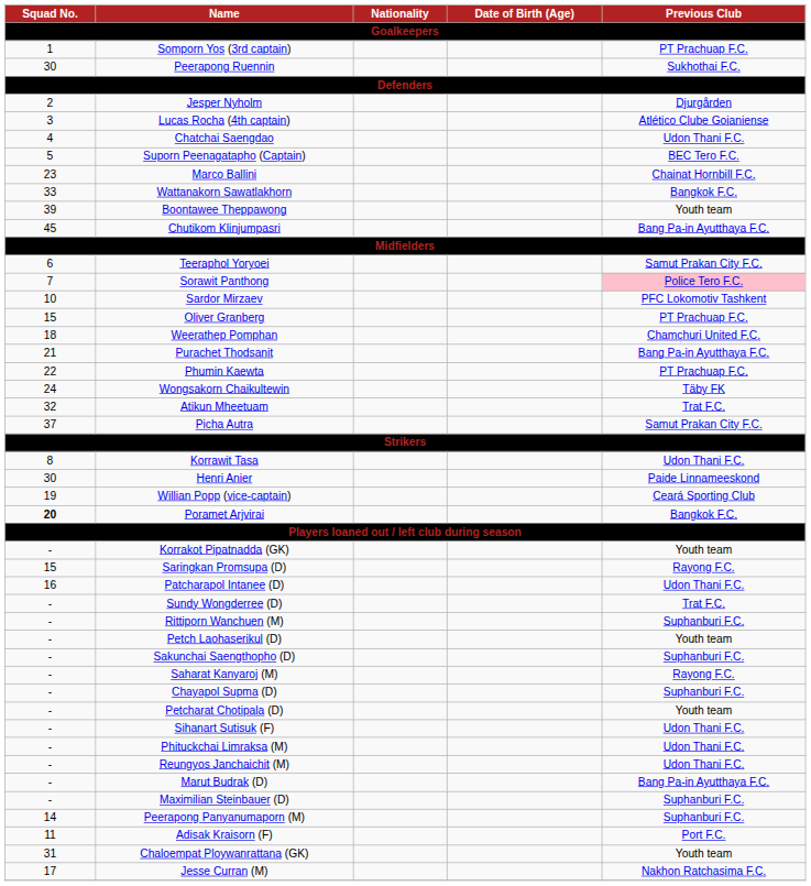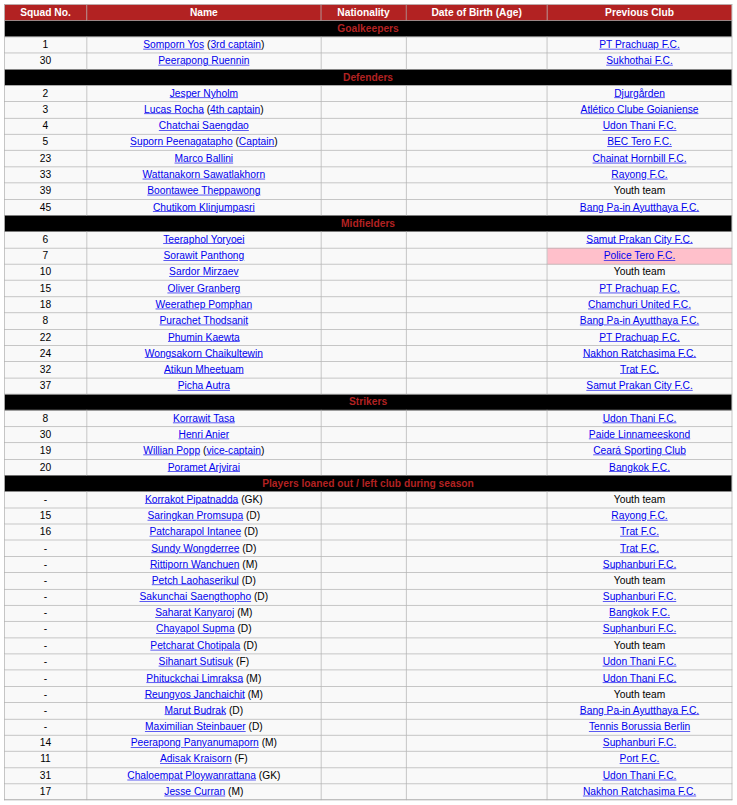 <table class="wikitable" style="text-align:center; font-size:100%; width:90%;">
 <tr>
 <th style="background:firebrick; color:white; text-align:center;">Squad No.</th>
 <th style="background:firebrick; color:white; text-align:center;">Name</th>
 <th style="background:firebrick; color:white; text-align:center;">Nationality</th>
 <th style="background:firebrick; color:white; text-align:center;">Date of Birth (Age)</th>
 <th style="background:firebrick; color:white; text-align:center;">Previous Club</th>
 </tr>
 <tr>
 <th colspan="8" style="background:black; color:firebrick; text-align:center">Goalkeepers</th>
 </tr>
 <tr>
 <td>1</td>
 <td><a href='#'>Somporn Yos</a> (<a href='#'>3rd captain</a>)</td>
 <td></td>
 <td></td>
 <td> <a href='#'>PT Prachuap F.C.</a></td>
 </tr>
 <tr>
 <td>30</td>
 <td><a href='#'>Peerapong Ruennin</a></td>
 <td></td>
 <td></td>
 <td> <a href='#'>Sukhothai F.C.</a></td>
 </tr>
 <tr>
 <th colspan="8" style="background:black; color:firebrick; text-align:center">Defenders</th>
 </tr>
 <tr>
 <td>2</td>
 <td><a href='#'>Jesper Nyholm</a></td>
 <td></td>
 <td></td>
 <td> <a href='#'>Djurgården</a></td>
 </tr>
 <tr>
 <td>3</td>
 <td><a href='#'>Lucas Rocha</a> (<a href='#'>4th captain</a>)</td>
 <td></td>
 <td></td>
 <td> <a href='#'>Atlético Clube Goianiense</a></td>
 </tr>
 <tr>
 <td>4</td>
 <td><a href='#'>Chatchai Saengdao</a></td>
 <td></td>
 <td></td>
 <td> <a href='#'>Udon Thani F.C.</a></td>
 </tr>
 <tr>
 <td>5</td>
 <td><a href='#'>Suporn Peenagatapho</a> (<a href='#'>Captain</a>)</td>
 <td></td>
 <td></td>
 <td> <a href='#'>BEC Tero F.C.</a></td>
 </tr>
 <tr>
 <td>23</td>
 <td><a href='#'>Marco Ballini</a></td>
 <td></td>
 <td></td>
 <td> <a href='#'>Chainat Hornbill F.C.</a></td>
 </tr>
 <tr>
 <td>33</td>
 <td><a href='#'>Wattanakorn Sawatlakhorn</a></td>
 <td></td>
 <td></td>
-<td> <a href='#'>Bangkok F.C.</a></td>
+<td> <a href='#'>Rayong F.C.</a></td>
 </tr>
 <tr>
 <td>39</td>
 <td><a href='#'>Boontawee Theppawong</a></td>
 <td></td>
 <td></td>
 <td>Youth team</td>
 </tr>
 <tr>
 <td>45</td>
 <td><a href='#'>Chutikom Klinjumpasri</a></td>
 <td></td>
 <td></td>
 <td> <a href='#'>Bang Pa-in Ayutthaya F.C.</a></td>
 </tr>
 <tr>
 <th colspan="8" style="background:black; color:firebrick; text-align:center">Midfielders</th>
 </tr>
 <tr>
 <td>6</td>
 <td><a href='#'>Teeraphol Yoryoei</a></td>
 <td></td>
 <td></td>
 <td> <a href='#'>Samut Prakan City F.C.</a></td>
 </tr>
 <tr>
 <td>7</td>
 <td><a href='#'>Sorawit Panthong</a></td>
 <td></td>
 <td></td>
 <td style="background: pink;"> <a href='#'>Police Tero F.C.</a></td>
 </tr>
 <tr>
 <td>10</td>
 <td><a href='#'>Sardor Mirzaev</a></td>
 <td></td>
 <td></td>
-<td> <a href='#'>PFC Lokomotiv Tashkent</a></td>
+<td>Youth team</td>
 </tr>
 <tr>
 <td>15</td>
 <td><a href='#'>Oliver Granberg</a></td>
 <td></td>
 <td></td>
 <td> <a href='#'>PT Prachuap F.C.</a></td>
 </tr>
 <tr>
 <td>18</td>
 <td><a href='#'>Weerathep Pomphan</a></td>
 <td></td>
 <td></td>
 <td> <a href='#'>Chamchuri United F.C.</a></td>
 </tr>
 <tr>
-<td>21</td>
+<td>8</td>
 <td><a href='#'>Purachet Thodsanit</a></td>
 <td></td>
 <td></td>
 <td> <a href='#'>Bang Pa-in Ayutthaya F.C.</a></td>
 </tr>
 <tr>
 <td>22</td>
 <td><a href='#'>Phumin Kaewta</a></td>
 <td></td>
 <td></td>
 <td> <a href='#'>PT Prachuap F.C.</a></td>
 </tr>
 <tr>
 <td>24</td>
 <td><a href='#'>Wongsakorn Chaikultewin</a></td>
 <td></td>
 <td></td>
-<td> <a href='#'>Täby FK</a></td>
+<td> <a href='#'>Nakhon Ratchasima F.C.</a></td>
 </tr>
 <tr>
 <td>32</td>
 <td><a href='#'>Atikun Mheetuam</a></td>
 <td></td>
 <td></td>
 <td> <a href='#'>Trat F.C.</a></td>
 </tr>
 <tr>
 <td>37</td>
 <td><a href='#'>Picha Autra</a></td>
 <td></td>
 <td></td>
 <td> <a href='#'>Samut Prakan City F.C.</a></td>
 </tr>
 <tr>
 <th colspan="6" style="background:black; color:firebrick; text-align:center">Strikers</th>
 </tr>
 <tr>
 <td>8</td>
 <td><a href='#'>Korrawit Tasa</a></td>
 <td></td>
 <td></td>
 <td> <a href='#'>Udon Thani F.C.</a></td>
 </tr>
 <tr>
 <td>30</td>
 <td><a href='#'>Henri Anier</a></td>
 <td></td>
 <td></td>
 <td> <a href='#'>Paide Linnameeskond</a></td>
 </tr>
 <tr>
 <td>19</td>
 <td><a href='#'>Willian Popp</a> (<a href='#'>vice-captain</a>)</td>
 <td></td>
 <td></td>
 <td> <a href='#'>Ceará Sporting Club</a></td>
 </tr>
 <tr>
-<td><strong>20</strong></td>
+<td>20</td>
 <td><a href='#'>Poramet Arjvirai</a></td>
 <td></td>
 <td></td>
 <td> <a href='#'>Bangkok F.C.</a></td>
 </tr>
 <tr>
 <th colspan="8" style="background:black; color:firebrick; text-align:center">Players loaned out / left club during season</th>
 </tr>
 <tr>
 <td>-</td>
 <td><a href='#'>Korrakot Pipatnadda</a> (GK)</td>
 <td></td>
 <td></td>
 <td>Youth team</td>
 </tr>
 <tr>
 <td>15</td>
 <td><a href='#'>Saringkan Promsupa</a> (D)</td>
 <td></td>
 <td></td>
 <td> <a href='#'>Rayong F.C.</a></td>
 </tr>
 <tr>
 <td>16</td>
 <td><a href='#'>Patcharapol Intanee</a> (D)</td>
 <td></td>
 <td></td>
-<td> <a href='#'>Udon Thani F.C.</a></td>
+<td> <a href='#'>Trat  F.C.</a></td>
 </tr>
 <tr>
 <td>-</td>
 <td><a href='#'>Sundy Wongderree</a> (D)</td>
 <td></td>
 <td></td>
 <td> <a href='#'>Trat  F.C.</a></td>
 </tr>
 <tr>
 <td>-</td>
 <td><a href='#'>Rittiporn Wanchuen</a> (M)</td>
 <td></td>
 <td></td>
 <td> <a href='#'>Suphanburi F.C.</a></td>
 </tr>
 <tr>
 <td>-</td>
 <td><a href='#'>Petch Laohaserikul</a> (D)</td>
 <td></td>
 <td></td>
 <td>Youth team</td>
 </tr>
 <tr>
 <td>-</td>
 <td><a href='#'>Sakunchai Saengthopho</a> (D)</td>
 <td></td>
 <td></td>
 <td> <a href='#'>Suphanburi F.C.</a></td>
 </tr>
 <tr>
 <td>-</td>
 <td><a href='#'>Saharat Kanyaroj</a> (M)</td>
 <td></td>
 <td></td>
-<td> <a href='#'>Rayong F.C.</a></td>
+<td> <a href='#'>Bangkok F.C.</a></td>
 </tr>
 <tr>
 <td>-</td>
 <td><a href='#'>Chayapol Supma</a> (D)</td>
 <td></td>
 <td></td>
 <td> <a href='#'>Suphanburi F.C.</a></td>
 </tr>
 <tr>
 <td>-</td>
 <td><a href='#'>Petcharat Chotipala</a> (D)</td>
 <td></td>
 <td></td>
 <td>Youth team</td>
 </tr>
 <tr>
 <td>-</td>
 <td><a href='#'>Sihanart Sutisuk</a> (F)</td>
 <td></td>
 <td></td>
 <td> <a href='#'>Udon Thani F.C.</a></td>
 </tr>
 <tr>
 <td>-</td>
 <td><a href='#'>Phituckchai Limraksa</a> (M)</td>
 <td></td>
 <td></td>
 <td> <a href='#'>Udon Thani F.C.</a></td>
 </tr>
 <tr>
 <td>-</td>
 <td><a href='#'>Reungyos Janchaichit</a> (M)</td>
 <td></td>
 <td></td>
-<td> <a href='#'>Udon Thani F.C.</a></td>
+<td>Youth team</td>
 </tr>
 <tr>
 <td>-</td>
 <td><a href='#'>Marut Budrak</a> (D)</td>
 <td></td>
 <td></td>
 <td> <a href='#'>Bang Pa-in Ayutthaya F.C.</a></td>
 </tr>
 <tr>
 <td>-</td>
 <td><a href='#'>Maximilian Steinbauer</a> (D)</td>
 <td></td>
 <td></td>
-<td> <a href='#'>Suphanburi F.C.</a></td>
+<td> <a href='#'>Tennis Borussia Berlin</a></td>
 </tr>
 <tr>
 <td>14</td>
 <td><a href='#'>Peerapong Panyanumaporn</a> (M)</td>
 <td></td>
 <td></td>
 <td> <a href='#'>Suphanburi F.C.</a></td>
 </tr>
 <tr>
 <td>11</td>
 <td><a href='#'>Adisak Kraisorn</a> (F)</td>
 <td></td>
 <td></td>
 <td> <a href='#'>Port F.C.</a></td>
 </tr>
 <tr>
 <td>31</td>
 <td><a href='#'>Chaloempat Ploywanrattana</a> (GK)</td>
 <td></td>
 <td></td>
-<td>Youth team</td>
+<td> <a href='#'>Udon Thani F.C.</a></td>
 </tr>
 <tr>
 <td>17</td>
 <td><a href='#'>Jesse Curran</a> (M)</td>
 <td></td>
 <td></td>
 <td> <a href='#'>Nakhon Ratchasima F.C.</a></td>
 </tr>
 <tr>
 </tr>
 </table>
